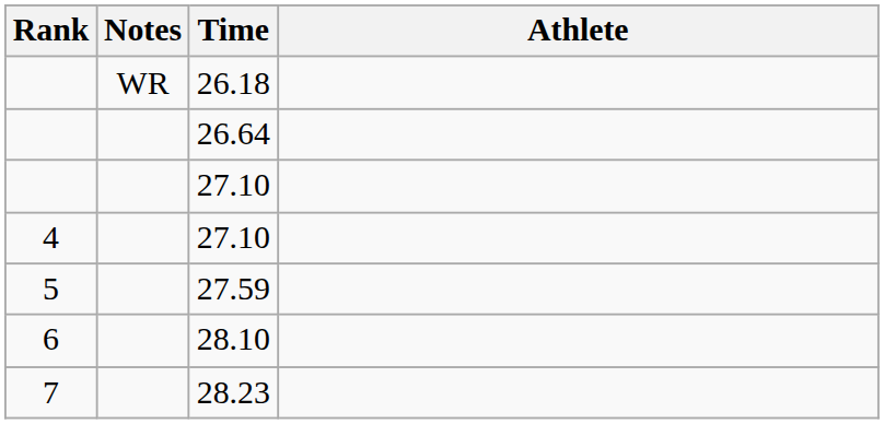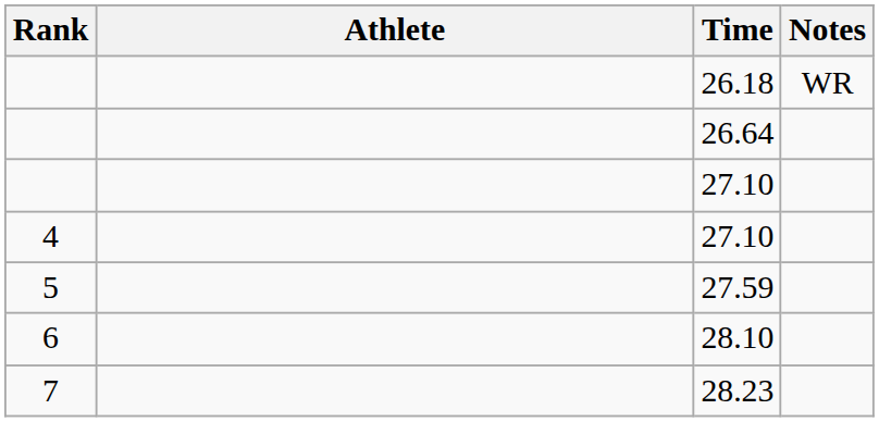 <table class="wikitable" style="text-align:center">
 <tr>
 <th>Rank</th>
+<th Style="width:18em">Athlete</th>
+<th>Time</th>
 <th>Notes</th>
-<th>Time</th>
-<th Style="width:18em">Athlete</th>
 </tr>
 <tr>
 <td></td>
+<td style="text-align:left"></td>
+<td>26.18</td>
 <td>WR</td>
-<td>26.18</td>
-<td style="text-align:left"></td>
 </tr>
 <tr>
 <td></td>
+<td style="text-align:left"></td>
+<td>26.64</td>
 <td></td>
-<td>26.64</td>
-<td style="text-align:left"></td>
 </tr>
 <tr>
 <td></td>
+<td style="text-align:left"></td>
+<td>27.10</td>
 <td></td>
-<td>27.10</td>
-<td style="text-align:left"></td>
 </tr>
 <tr>
 <td>4</td>
+<td style="text-align:left"></td>
+<td>27.10</td>
 <td></td>
-<td>27.10</td>
-<td style="text-align:left"></td>
 </tr>
 <tr>
 <td>5</td>
+<td style="text-align:left"></td>
+<td>27.59</td>
 <td></td>
-<td>27.59</td>
-<td style="text-align:left"></td>
 </tr>
 <tr>
 <td>6</td>
+<td style="text-align:left"></td>
+<td>28.10</td>
 <td></td>
-<td>28.10</td>
-<td style="text-align:left"></td>
 </tr>
 <tr>
 <td>7</td>
+<td style="text-align:left"></td>
+<td>28.23</td>
 <td></td>
-<td>28.23</td>
-<td style="text-align:left"></td>
 </tr>
 </table>
